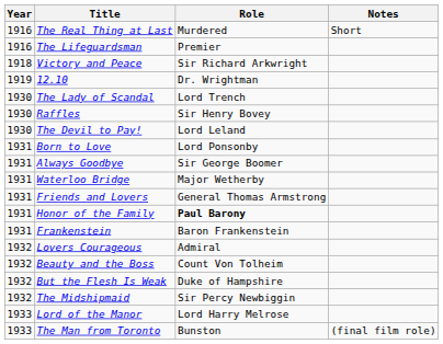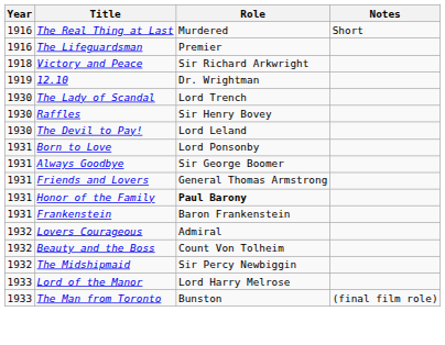 <table class="wikitable">
 <tr>
 <th>Year</th>
 <th>Title</th>
 <th>Role</th>
 <th>Notes</th>
 </tr>
 <tr>
 <td>1916</td>
 <td><em><a href='#'>The Real Thing at Last</a></em></td>
 <td>Murdered</td>
 <td>Short</td>
 </tr>
 <tr>
 <td>1916</td>
 <td><em><a href='#'>The Lifeguardsman</a></em></td>
 <td>Premier</td>
 <td></td>
 </tr>
 <tr>
 <td>1918</td>
 <td><em><a href='#'>Victory and Peace</a></em></td>
 <td>Sir Richard Arkwright</td>
 <td></td>
 </tr>
 <tr>
 <td>1919</td>
 <td><em><a href='#'>12.10</a></em></td>
 <td>Dr. Wrightman</td>
 <td></td>
 </tr>
 <tr>
 <td>1930</td>
 <td><em><a href='#'>The Lady of Scandal</a></em></td>
 <td>Lord Trench</td>
 <td></td>
 </tr>
 <tr>
 <td>1930</td>
 <td><em><a href='#'>Raffles</a></em></td>
 <td>Sir Henry Bovey</td>
 <td></td>
 </tr>
 <tr>
 <td>1930</td>
 <td><em><a href='#'>The Devil to Pay!</a></em></td>
 <td>Lord Leland</td>
 <td></td>
 </tr>
 <tr>
 <td>1931</td>
 <td><em><a href='#'>Born to Love</a></em></td>
 <td>Lord Ponsonby</td>
 <td></td>
 </tr>
 <tr>
 <td>1931</td>
 <td><em><a href='#'>Always Goodbye</a></em></td>
 <td>Sir George Boomer</td>
 <td></td>
 </tr>
 <tr>
 <td>1931</td>
-<td><em><a href='#'>Waterloo Bridge</a></em></td>
-<td>Major Wetherby</td>
-<td></td>
-</tr>
-<tr>
-<td>1931</td>
 <td><em><a href='#'>Friends and Lovers</a></em></td>
 <td>General Thomas Armstrong</td>
 <td></td>
 </tr>
 <tr>
 <td>1931</td>
 <td><em><a href='#'>Honor of the Family</a></em></td>
 <td><strong>Paul Barony</strong></td>
 <td></td>
 </tr>
 <tr>
 <td>1931</td>
 <td><em><a href='#'>Frankenstein</a></em></td>
 <td>Baron Frankenstein</td>
 <td></td>
 </tr>
 <tr>
 <td>1932</td>
 <td><em><a href='#'>Lovers Courageous</a></em></td>
 <td>Admiral</td>
 <td></td>
 </tr>
 <tr>
 <td>1932</td>
 <td><em><a href='#'>Beauty and the Boss</a></em></td>
 <td>Count Von Tolheim</td>
 <td></td>
 </tr>
 <tr>
 <td>1932</td>
-<td><em><a href='#'>But the Flesh Is Weak</a></em></td>
-<td>Duke of Hampshire</td>
-<td></td>
-</tr>
-<tr>
-<td>1932</td>
 <td><em><a href='#'>The Midshipmaid</a></em></td>
 <td>Sir Percy Newbiggin</td>
 <td></td>
 </tr>
 <tr>
 <td>1933</td>
 <td><em><a href='#'>Lord of the Manor</a></em></td>
 <td>Lord Harry Melrose</td>
 <td></td>
 </tr>
 <tr>
 <td>1933</td>
 <td><em><a href='#'>The Man from Toronto</a></em></td>
 <td>Bunston</td>
 <td>(final film role)</td>
 </tr>
 </table>
